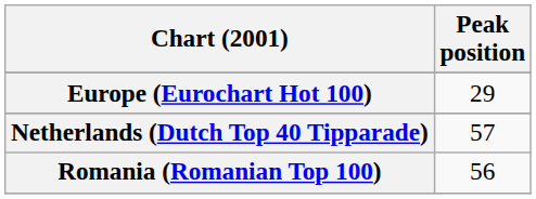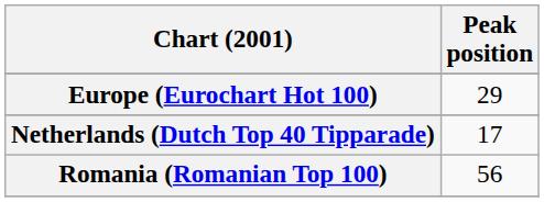 <table class="wikitable sortable plainrowheaders" style="text-align:center">
 <tr>
 <th scope="col">Chart (2001)</th>
 <th scope="col">Peak<br>position</th>
 </tr>
 <tr>
 </tr>
 <tr>
 </tr>
 <tr>
 <th scope="row">Europe (<a href='#'>Eurochart Hot 100</a>)</th>
 <td>29</td>
 </tr>
 <tr>
 </tr>
 <tr>
 </tr>
 <tr>
 <th scope="row">Netherlands (<a href='#'>Dutch Top 40 Tipparade</a>)</th>
-<td>57</td>
+<td>17</td>
 </tr>
 <tr>
 <th scope="row">Romania (<a href='#'>Romanian Top 100</a>)</th>
 <td>56</td>
 </tr>
 <tr>
 </tr>
 <tr>
 </tr>
 <tr>
 </tr>
 </table>
